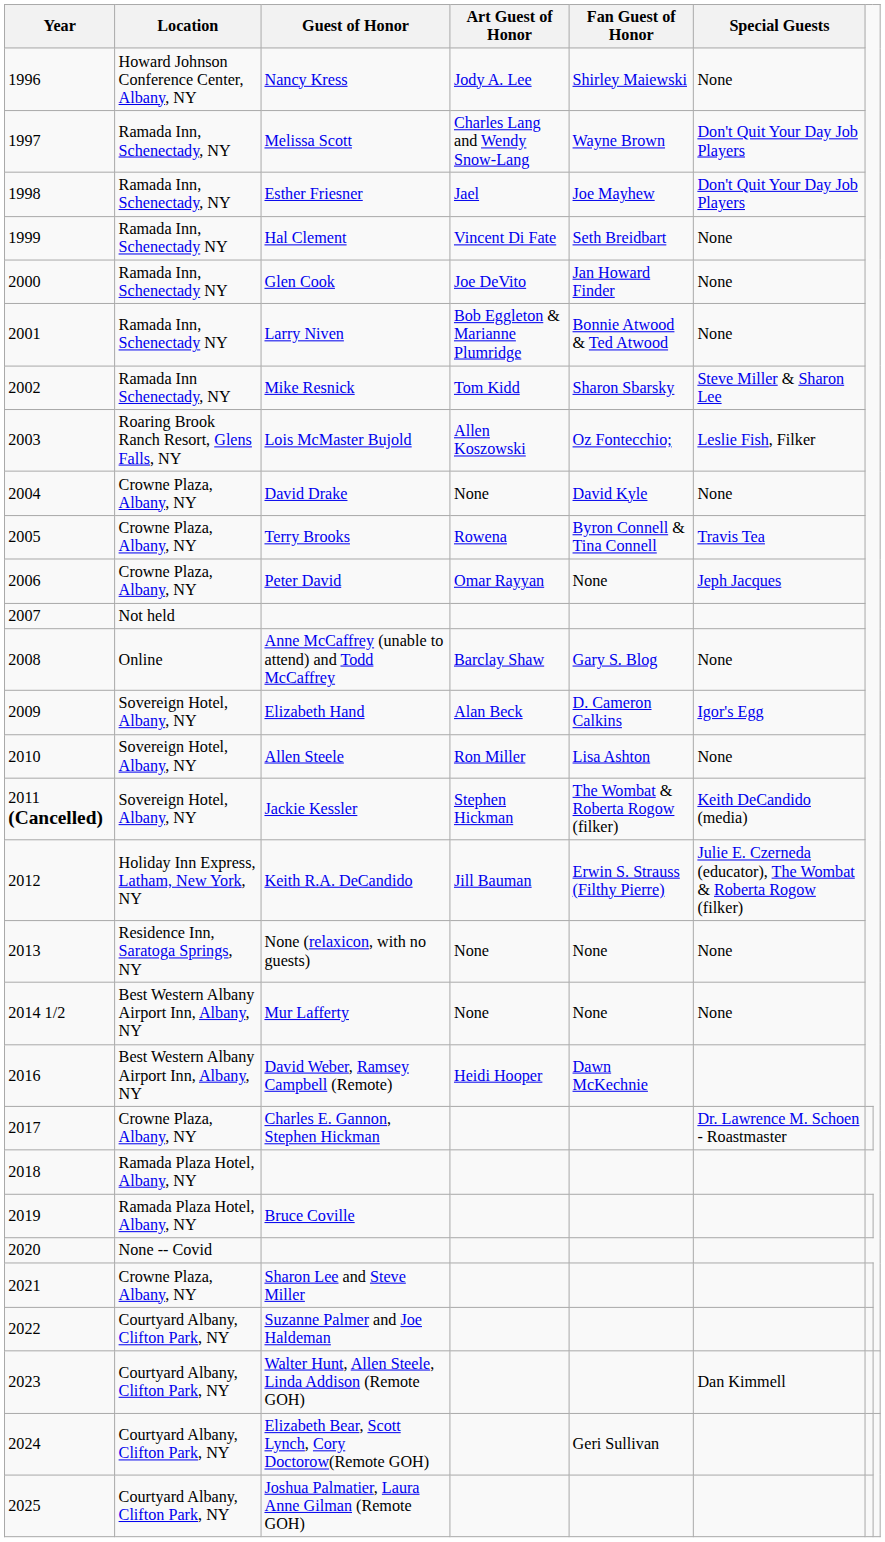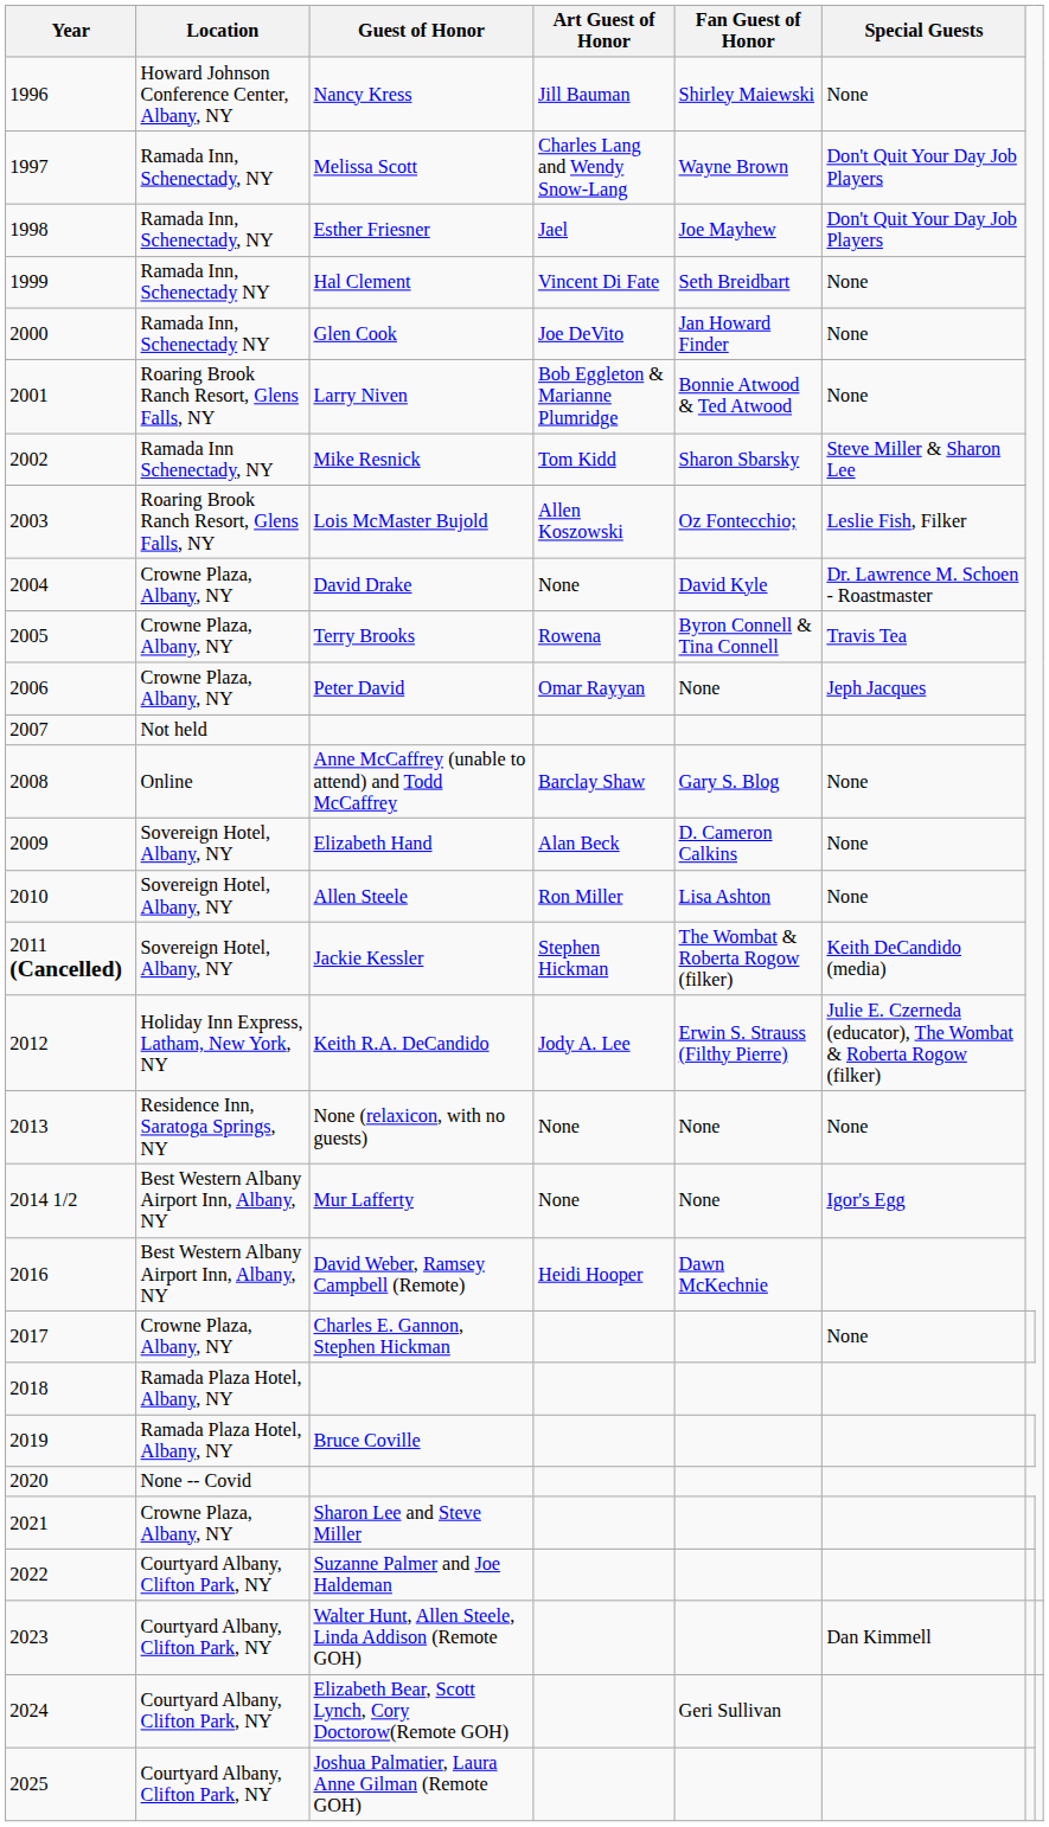 <table class="wikitable" border="1">
 <tr>
 <th>Year</th>
 <th>Location</th>
 <th>Guest of Honor</th>
 <th>Art Guest of Honor</th>
 <th>Fan Guest of Honor</th>
 <th>Special Guests</th>
 </tr>
 <tr>
 <td>1996</td>
 <td>Howard Johnson Conference Center, <a href='#'>Albany</a>, NY</td>
 <td><a href='#'>Nancy Kress</a></td>
-<td><a href='#'>Jody A. Lee</a></td>
+<td><a href='#'>Jill Bauman</a></td>
 <td><a href='#'>Shirley Maiewski</a></td>
 <td>None</td>
 </tr>
 <tr>
 <td>1997</td>
 <td>Ramada Inn, <a href='#'>Schenectady</a>, NY</td>
 <td><a href='#'>Melissa Scott</a></td>
 <td><a href='#'>Charles Lang</a> and <a href='#'>Wendy Snow-Lang</a></td>
 <td><a href='#'>Wayne Brown</a></td>
 <td><a href='#'>Don't Quit Your Day Job Players</a></td>
 </tr>
 <tr>
 <td>1998</td>
 <td>Ramada Inn, <a href='#'>Schenectady</a>, NY</td>
 <td><a href='#'>Esther Friesner</a></td>
 <td><a href='#'>Jael</a></td>
 <td><a href='#'>Joe Mayhew</a></td>
 <td><a href='#'>Don't Quit Your Day Job Players</a></td>
 </tr>
 <tr>
 <td>1999</td>
 <td>Ramada Inn, <a href='#'>Schenectady</a> NY</td>
 <td><a href='#'>Hal Clement</a></td>
 <td><a href='#'>Vincent Di Fate</a></td>
 <td><a href='#'>Seth Breidbart</a></td>
 <td>None</td>
 </tr>
 <tr>
 <td>2000</td>
 <td>Ramada Inn, <a href='#'>Schenectady</a> NY</td>
 <td><a href='#'>Glen Cook</a></td>
 <td><a href='#'>Joe DeVito</a></td>
 <td><a href='#'>Jan Howard Finder</a></td>
 <td>None</td>
 </tr>
 <tr>
 <td>2001</td>
-<td>Ramada Inn, <a href='#'>Schenectady</a> NY</td>
+<td>Roaring Brook Ranch Resort, <a href='#'>Glens Falls</a>, NY</td>
 <td><a href='#'>Larry Niven</a></td>
 <td><a href='#'>Bob Eggleton</a> & <a href='#'>Marianne Plumridge</a></td>
 <td><a href='#'>Bonnie Atwood</a> & <a href='#'>Ted Atwood</a></td>
 <td>None</td>
 </tr>
 <tr>
 <td>2002</td>
 <td>Ramada Inn <a href='#'>Schenectady</a>, NY</td>
 <td><a href='#'>Mike Resnick</a></td>
 <td><a href='#'>Tom Kidd</a></td>
 <td><a href='#'>Sharon Sbarsky</a></td>
 <td><a href='#'>Steve Miller</a> & <a href='#'>Sharon Lee</a></td>
 </tr>
 <tr>
 <td>2003</td>
 <td>Roaring Brook Ranch Resort, <a href='#'>Glens Falls</a>, NY</td>
 <td><a href='#'>Lois McMaster Bujold</a></td>
 <td><a href='#'>Allen Koszowski</a></td>
 <td><a href='#'>Oz Fontecchio;</a></td>
 <td><a href='#'>Leslie Fish</a>, Filker</td>
 </tr>
 <tr>
 <td>2004</td>
 <td>Crowne Plaza, <a href='#'>Albany</a>, NY</td>
 <td><a href='#'>David Drake</a></td>
 <td>None</td>
 <td><a href='#'>David Kyle</a></td>
-<td>None</td>
+<td><a href='#'>Dr. Lawrence M. Schoen</a> - Roastmaster</td>
 </tr>
 <tr>
 <td>2005</td>
 <td>Crowne Plaza, <a href='#'>Albany</a>, NY</td>
 <td><a href='#'>Terry Brooks</a></td>
 <td><a href='#'>Rowena</a></td>
 <td><a href='#'>Byron Connell</a> & <a href='#'>Tina Connell</a></td>
 <td><a href='#'>Travis Tea</a></td>
 </tr>
 <tr>
 <td>2006</td>
 <td>Crowne Plaza, <a href='#'>Albany</a>, NY</td>
 <td><a href='#'>Peter David</a></td>
 <td><a href='#'>Omar Rayyan</a></td>
 <td>None</td>
 <td><a href='#'>Jeph Jacques</a></td>
 </tr>
 <tr>
 <td>2007</td>
 <td>Not held</td>
 <td></td>
 <td></td>
 <td></td>
 <td></td>
 </tr>
 <tr>
 <td>2008</td>
 <td>Online</td>
 <td><a href='#'>Anne McCaffrey</a> (unable to attend) and <a href='#'>Todd McCaffrey</a></td>
 <td><a href='#'>Barclay Shaw</a></td>
 <td><a href='#'>Gary S. Blog</a></td>
 <td>None</td>
 </tr>
 <tr>
 <td>2009</td>
 <td>Sovereign Hotel, <a href='#'>Albany</a>, NY</td>
 <td><a href='#'>Elizabeth Hand</a></td>
 <td><a href='#'>Alan Beck</a></td>
 <td><a href='#'>D. Cameron Calkins</a></td>
-<td><a href='#'>Igor's Egg</a></td>
+<td>None</td>
 </tr>
 <tr>
 <td>2010</td>
 <td>Sovereign Hotel, <a href='#'>Albany</a>, NY</td>
 <td><a href='#'>Allen Steele</a></td>
 <td><a href='#'>Ron Miller</a></td>
 <td><a href='#'>Lisa Ashton</a></td>
 <td>None</td>
 </tr>
 <tr>
 <td>2011 <strong><big>(Cancelled)</big></strong></td>
 <td>Sovereign Hotel, <a href='#'>Albany</a>, NY</td>
 <td><a href='#'>Jackie Kessler</a></td>
 <td><a href='#'>Stephen Hickman</a></td>
 <td><a href='#'>The Wombat</a> & <a href='#'>Roberta Rogow</a> (filker)</td>
 <td><a href='#'>Keith DeCandido</a> (media)</td>
 </tr>
 <tr>
 <td>2012</td>
 <td>Holiday Inn Express, <a href='#'>Latham, New York</a>, NY</td>
 <td><a href='#'>Keith R.A. DeCandido</a></td>
-<td><a href='#'>Jill Bauman</a></td>
+<td><a href='#'>Jody A. Lee</a></td>
 <td><a href='#'>Erwin S. Strauss (Filthy Pierre)</a></td>
 <td><a href='#'>Julie E. Czerneda</a> (educator), <a href='#'>The Wombat</a> & <a href='#'>Roberta Rogow</a> (filker)</td>
 </tr>
 <tr>
 <td>2013</td>
 <td>Residence Inn, <a href='#'>Saratoga Springs</a>, NY</td>
 <td>None (<a href='#'>relaxicon</a>, with no guests)</td>
 <td>None</td>
 <td>None</td>
 <td>None</td>
 </tr>
 <tr>
 <td>2014 1/2</td>
 <td>Best Western Albany Airport Inn, <a href='#'>Albany</a>, NY</td>
 <td><a href='#'>Mur Lafferty</a></td>
 <td>None</td>
 <td>None</td>
-<td>None</td>
+<td><a href='#'>Igor's Egg</a></td>
 </tr>
 <tr>
 <td>2016</td>
 <td>Best Western Albany Airport Inn, <a href='#'>Albany</a>, NY</td>
 <td><a href='#'>David Weber</a>, <a href='#'>Ramsey Campbell</a> (Remote)</td>
 <td><a href='#'>Heidi Hooper</a></td>
 <td><a href='#'>Dawn McKechnie</a></td>
 <td></td>
 </tr>
 <tr>
 <td>2017</td>
 <td>Crowne Plaza, <a href='#'>Albany</a>, NY</td>
 <td><a href='#'>Charles E. Gannon</a>, <a href='#'>Stephen Hickman</a></td>
 <td></td>
 <td></td>
-<td><a href='#'>Dr. Lawrence M. Schoen</a> - Roastmaster</td>
+<td>None</td>
 <td></td>
 </tr>
 <tr>
 <td>2018</td>
 <td>Ramada Plaza Hotel, <a href='#'>Albany</a>, NY</td>
 <td></td>
 <td></td>
 <td></td>
 <td></td>
 </tr>
 <tr>
 <td>2019</td>
 <td>Ramada Plaza Hotel, <a href='#'>Albany</a>, NY</td>
 <td><a href='#'>Bruce Coville</a></td>
 <td></td>
 <td></td>
 <td></td>
 <td></td>
 </tr>
 <tr>
 <td>2020</td>
 <td>None -- Covid</td>
 <td></td>
 <td></td>
 <td></td>
 <td></td>
 </tr>
 <tr>
 <td>2021</td>
 <td>Crowne Plaza, <a href='#'>Albany</a>, NY</td>
 <td><a href='#'>Sharon Lee</a> and <a href='#'>Steve Miller</a></td>
 <td></td>
 <td></td>
 <td></td>
 <td></td>
 </tr>
 <tr>
 <td>2022</td>
 <td>Courtyard Albany, <a href='#'>Clifton Park</a>, NY</td>
 <td><a href='#'>Suzanne Palmer</a> and <a href='#'>Joe Haldeman</a></td>
 <td></td>
 <td></td>
 <td></td>
 <td></td>
 </tr>
 <tr>
 <td>2023</td>
 <td>Courtyard Albany, <a href='#'>Clifton Park</a>, NY</td>
 <td><a href='#'>Walter Hunt</a>, <a href='#'>Allen Steele</a>, <a href='#'>Linda Addison</a> (Remote GOH)</td>
 <td></td>
 <td></td>
 <td>Dan Kimmell</td>
 <td></td>
 <td></td>
 </tr>
 <tr>
 <td>2024</td>
 <td>Courtyard Albany, <a href='#'>Clifton Park</a>, NY</td>
 <td><a href='#'>Elizabeth Bear</a>, <a href='#'>Scott Lynch</a>, <a href='#'>Cory Doctorow</a>(Remote GOH)</td>
 <td></td>
 <td>Geri Sullivan</td>
 <td></td>
 <td></td>
 </tr>
 <tr>
 <td>2025</td>
 <td>Courtyard Albany, <a href='#'>Clifton Park</a>, NY</td>
 <td><a href='#'>Joshua Palmatier</a>, <a href='#'>Laura Anne Gilman</a> (Remote GOH)</td>
 <td></td>
 <td></td>
 <td></td>
 <td></td>
 </tr>
 </table>
